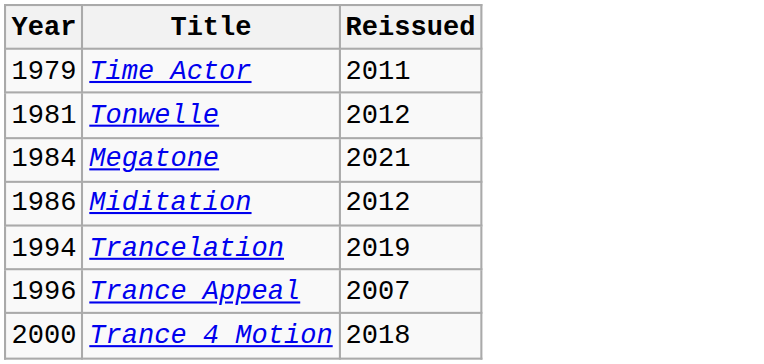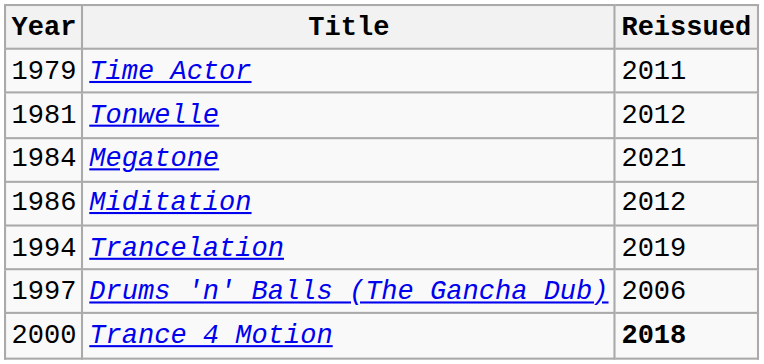 <table class="wikitable sortable">
 <tr>
 <th>Year</th>
 <th>Title</th>
 <th>Reissued</th>
 </tr>
 <tr>
 <td>1979</td>
 <td><em><a href='#'>Time Actor</a></em></td>
 <td>2011</td>
 </tr>
 <tr>
 <td>1981</td>
 <td><em><a href='#'>Tonwelle</a></em></td>
 <td>2012</td>
 </tr>
 <tr>
 <td>1984</td>
 <td><em><a href='#'>Megatone</a></em></td>
 <td>2021</td>
 </tr>
 <tr>
 <td>1986</td>
 <td><em><a href='#'>Miditation</a></em></td>
 <td>2012</td>
 </tr>
 <tr>
 <td>1994</td>
 <td><em><a href='#'>Trancelation</a></em></td>
 <td>2019</td>
 </tr>
 <tr>
-<td>1996</td>
-<td><em><a href='#'>Trance Appeal</a></em></td>
-<td>2007</td>
+<td>1997</td>
+<td><em><a href='#'>Drums 'n' Balls (The Gancha Dub)</a></em></td>
+<td>2006</td>
 </tr>
 <tr>
 <td>2000</td>
 <td><em><a href='#'>Trance 4 Motion</a></em></td>
-<td>2018</td>
+<td><strong>2018</strong></td>
 </tr>
 </table>
